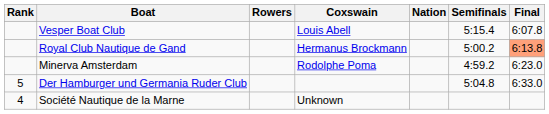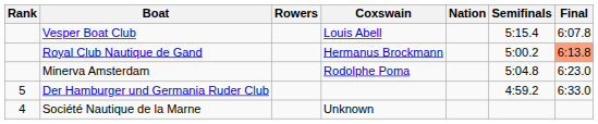 <table class="wikitable sortable" style="text-align:center">
 <tr>
 <th>Rank</th>
 <th>Boat</th>
 <th>Rowers</th>
 <th>Coxswain</th>
 <th>Nation</th>
 <th>Semifinals</th>
 <th>Final</th>
 </tr>
 <tr>
 <td></td>
 <td align=left><a href='#'>Vesper Boat Club</a></td>
 <td align=left></td>
 <td align=left><a href='#'>Louis Abell</a></td>
 <td align=left></td>
 <td>5:15.4</td>
 <td>6:07.8</td>
 </tr>
 <tr>
 <td></td>
 <td align=left><a href='#'>Royal Club Nautique de Gand</a></td>
 <td align=left></td>
 <td align=left><a href='#'>Hermanus Brockmann</a></td>
 <td align=left></td>
 <td>5:00.2</td>
 <td style="background: lightsalmon;">6:13.8</td>
 </tr>
 <tr>
 <td></td>
 <td align=left>Minerva Amsterdam</td>
 <td align=left></td>
 <td align=left><a href='#'>Rodolphe Poma</a></td>
 <td align=left></td>
-<td>4:59.2</td>
+<td>5:04.8</td>
 <td>6:23.0</td>
 </tr>
 <tr>
 <td>5</td>
 <td align=left><a href='#'>Der Hamburger und Germania Ruder Club</a></td>
 <td align=left></td>
 <td align=left></td>
 <td align=left></td>
-<td>5:04.8</td>
+<td>4:59.2</td>
 <td>6:33.0</td>
 </tr>
 <tr>
 <td>4</td>
 <td align=left>Société Nautique de la Marne</td>
 <td align=left></td>
 <td align=left>Unknown</td>
 <td align=left></td>
 <td data-sort-value=9:99.9></td>
 <td></td>
 </tr>
 </table>
